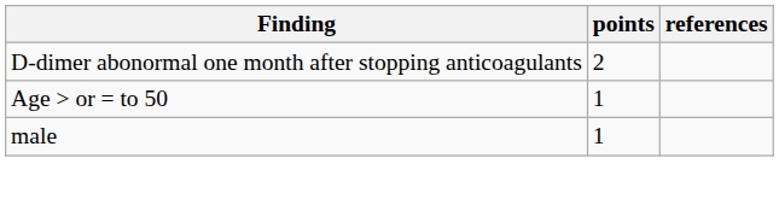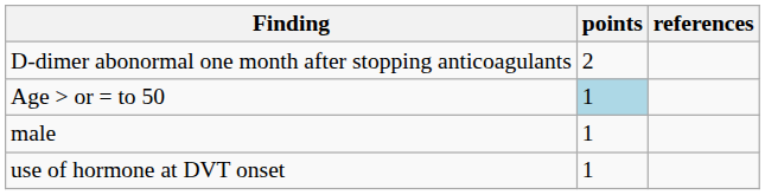 <table class="wikitable">
 <tr>
 <th>Finding</th>
 <th>points</th>
 <th>references</th>
 </tr>
 <tr>
 <td>D-dimer abonormal one month after stopping anticoagulants</td>
 <td>2</td>
 <td></td>
 </tr>
 <tr>
 <td>Age > or = to 50</td>
-<td>1</td>
+<td style="background: lightblue;">1</td>
 <td></td>
 </tr>
 <tr>
 <td>male</td>
 <td>1</td>
 <td></td>
 </tr>
+<tr>
+<td>use of hormone at DVT onset</td>
+<td>1</td>
+<td></td>
+</tr>
 </table>
